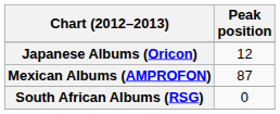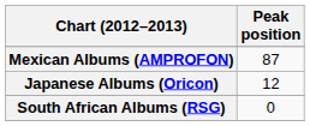 <table class="wikitable sortable plainrowheaders" style="text-align:center">
 <tr>
 <th scope="col">Chart (2012–2013)</th>
 <th scope="col">Peak<br> position</th>
 </tr>
 <tr>
 </tr>
 <tr>
 </tr>
 <tr>
 </tr>
 <tr>
 </tr>
 <tr>
 </tr>
 <tr>
 </tr>
 <tr>
 </tr>
 <tr>
 </tr>
 <tr>
 </tr>
 <tr>
 </tr>
 <tr>
 </tr>
 <tr>
 </tr>
 <tr>
+<th scope="row">Mexican Albums (<a href='#'>AMPROFON</a>)</th>
+<td>87</td>
+</tr>
+<tr>
 <th scope="row">Japanese Albums (<a href='#'>Oricon</a>)</th>
 <td>12</td>
-</tr>
-<tr>
-<th scope="row">Mexican Albums (<a href='#'>AMPROFON</a>)</th>
-<td>87</td>
 </tr>
 <tr>
 </tr>
 <tr>
 </tr>
 <tr>
 </tr>
 <tr>
 </tr>
 <tr>
 <th scope="row">South African Albums (<a href='#'>RSG</a>)</th>
 <td>0</td>
 </tr>
 <tr>
 </tr>
 <tr>
 </tr>
 <tr>
 </tr>
 <tr>
 </tr>
 <tr>
 </tr>
 <tr>
 </tr>
 <tr>
 </tr>
 </table>
